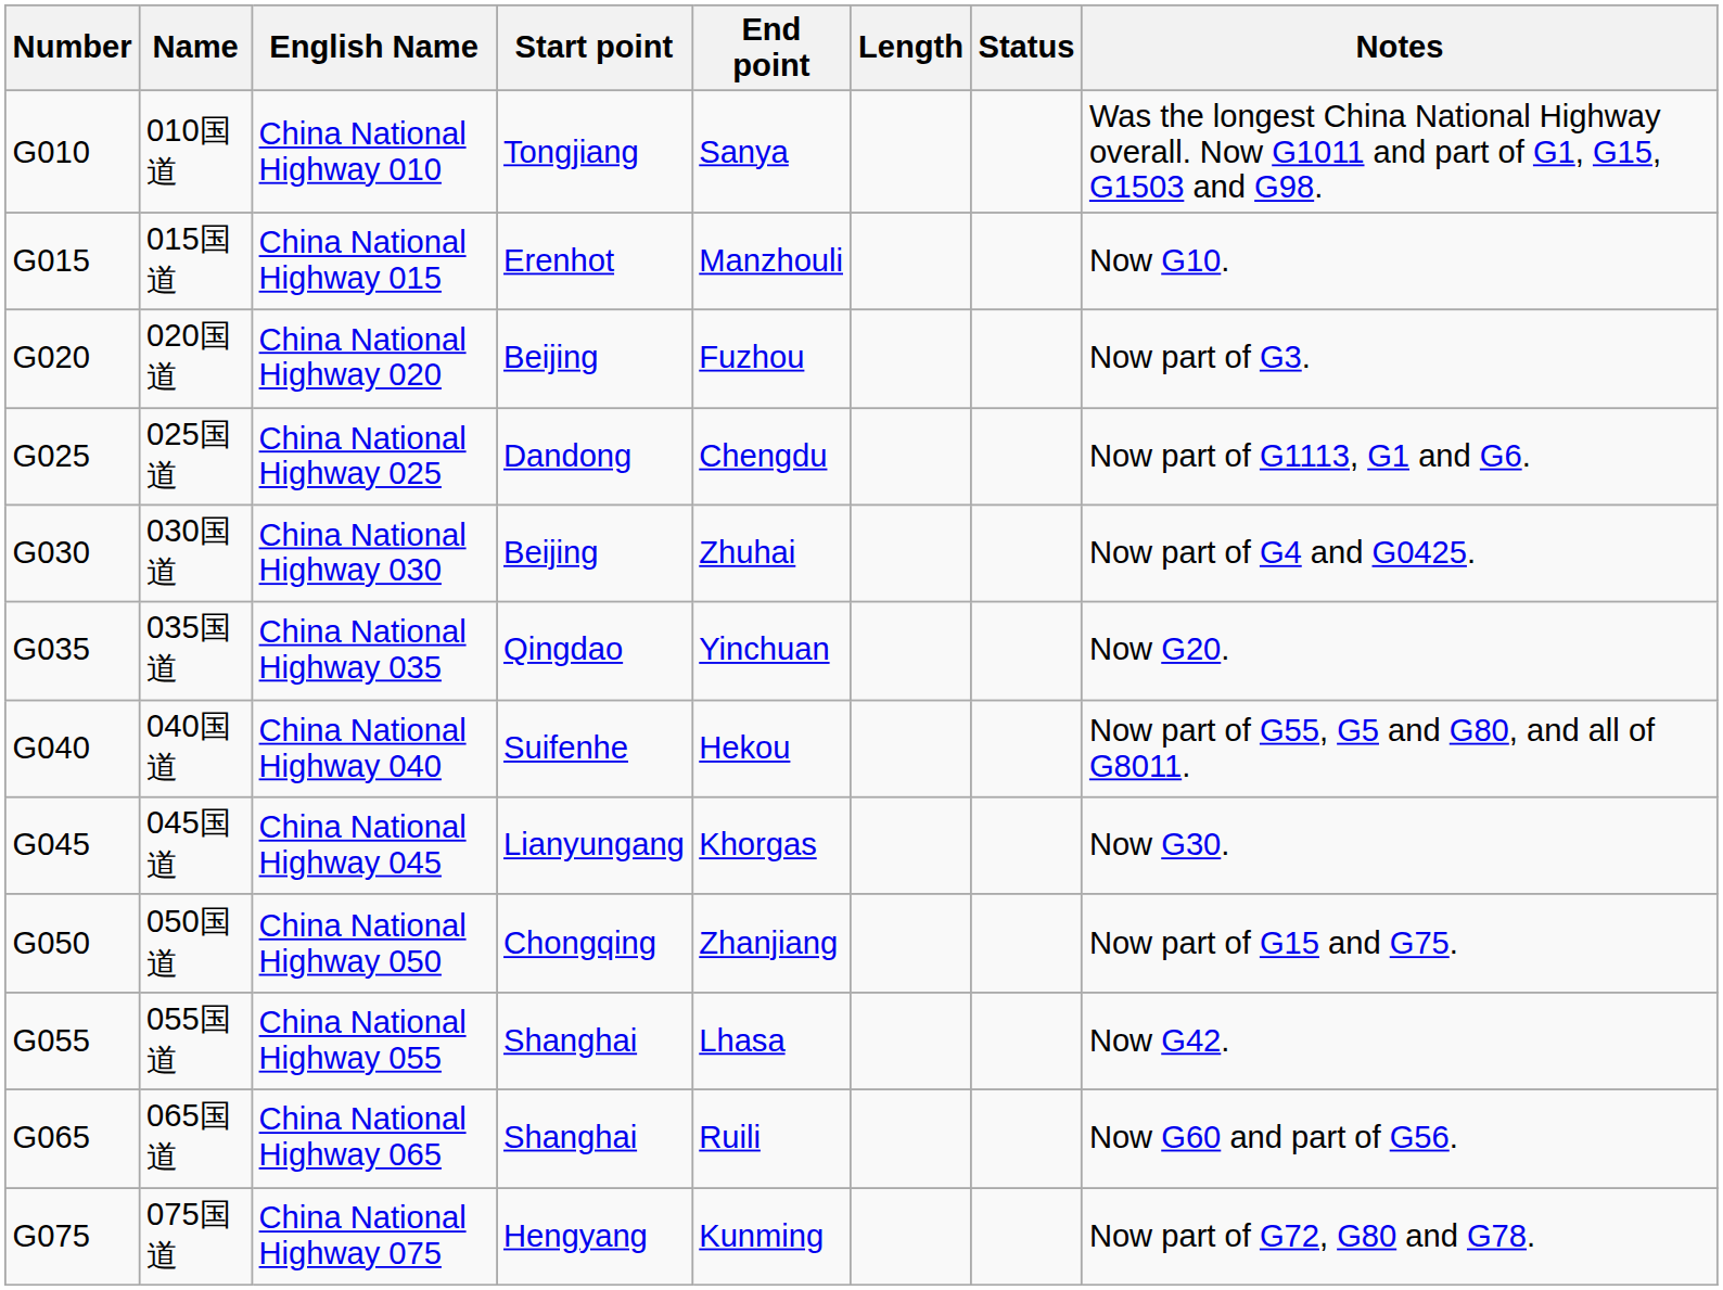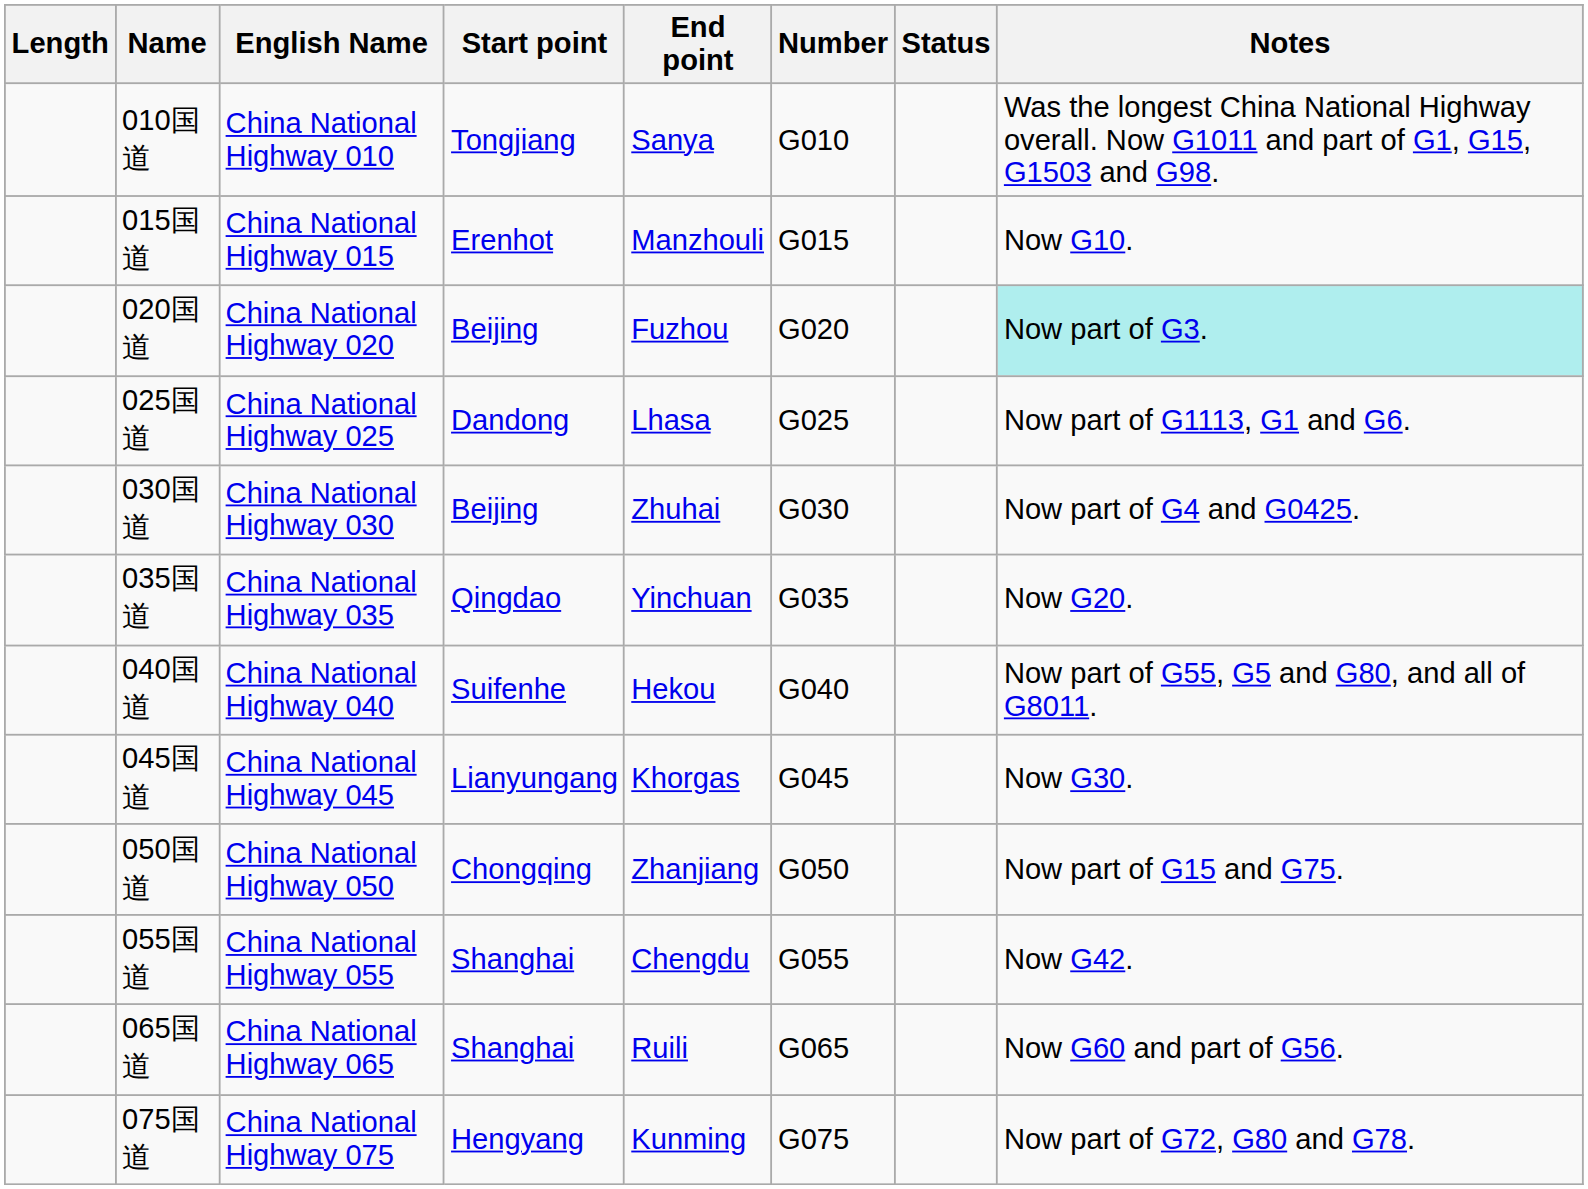 <table class="wikitable">
 <tr>
-<th>Number</th>
+<th>Length</th>
 <th>Name</th>
 <th>English Name</th>
 <th>Start point</th>
 <th>End point</th>
-<th>Length</th>
+<th>Number</th>
 <th>Status</th>
 <th>Notes</th>
 </tr>
 <tr>
-<td>G010</td>
+<td></td>
 <td>010国道</td>
 <td><a href='#'>China National Highway 010</a></td>
 <td><a href='#'>Tongjiang</a></td>
 <td><a href='#'>Sanya</a></td>
-<td></td>
+<td>G010</td>
 <td></td>
 <td>Was the longest China National Highway overall. Now <a href='#'>G1011</a> and part of <a href='#'>G1</a>, <a href='#'>G15</a>, <a href='#'>G1503</a> and <a href='#'>G98</a>.</td>
 </tr>
 <tr>
-<td>G015</td>
+<td></td>
 <td>015国道</td>
 <td><a href='#'>China National Highway 015</a></td>
 <td><a href='#'>Erenhot</a></td>
 <td><a href='#'>Manzhouli</a></td>
-<td></td>
+<td>G015</td>
 <td></td>
 <td>Now <a href='#'>G10</a>.</td>
 </tr>
 <tr>
-<td>G020</td>
+<td></td>
 <td>020国道</td>
 <td><a href='#'>China National Highway 020</a></td>
 <td><a href='#'>Beijing</a></td>
 <td><a href='#'>Fuzhou</a></td>
+<td>G020</td>
 <td></td>
-<td></td>
-<td>Now part of <a href='#'>G3</a>.</td>
+<td style="background: paleturquoise;">Now part of <a href='#'>G3</a>.</td>
 </tr>
 <tr>
-<td>G025</td>
+<td></td>
 <td>025国道</td>
 <td><a href='#'>China National Highway 025</a></td>
 <td><a href='#'>Dandong</a></td>
-<td><a href='#'>Chengdu</a></td>
-<td></td>
+<td><a href='#'>Lhasa</a></td>
+<td>G025</td>
 <td></td>
 <td>Now part of <a href='#'>G1113</a>, <a href='#'>G1</a> and <a href='#'>G6</a>.</td>
 </tr>
 <tr>
-<td>G030</td>
+<td></td>
 <td>030国道</td>
 <td><a href='#'>China National Highway 030</a></td>
 <td><a href='#'>Beijing</a></td>
 <td><a href='#'>Zhuhai</a></td>
-<td></td>
+<td>G030</td>
 <td></td>
 <td>Now part of <a href='#'>G4</a> and <a href='#'>G0425</a>.</td>
 </tr>
 <tr>
-<td>G035</td>
+<td></td>
 <td>035国道</td>
 <td><a href='#'>China National Highway 035</a></td>
 <td><a href='#'>Qingdao</a></td>
 <td><a href='#'>Yinchuan</a></td>
-<td></td>
+<td>G035</td>
 <td></td>
 <td>Now <a href='#'>G20</a>.</td>
 </tr>
 <tr>
-<td>G040</td>
+<td></td>
 <td>040国道</td>
 <td><a href='#'>China National Highway 040</a></td>
 <td><a href='#'>Suifenhe</a></td>
 <td><a href='#'>Hekou</a></td>
-<td></td>
+<td>G040</td>
 <td></td>
 <td>Now part of <a href='#'>G55</a>, <a href='#'>G5</a> and <a href='#'>G80</a>, and all of <a href='#'>G8011</a>.</td>
 </tr>
 <tr>
-<td>G045</td>
+<td></td>
 <td>045国道</td>
 <td><a href='#'>China National Highway 045</a></td>
 <td><a href='#'>Lianyungang</a></td>
 <td><a href='#'>Khorgas</a></td>
-<td></td>
+<td>G045</td>
 <td></td>
 <td>Now <a href='#'>G30</a>.</td>
 </tr>
 <tr>
-<td>G050</td>
+<td></td>
 <td>050国道</td>
 <td><a href='#'>China National Highway 050</a></td>
 <td><a href='#'>Chongqing</a></td>
 <td><a href='#'>Zhanjiang</a></td>
-<td></td>
+<td>G050</td>
 <td></td>
 <td>Now part of <a href='#'>G15</a> and <a href='#'>G75</a>.</td>
 </tr>
 <tr>
-<td>G055</td>
+<td></td>
 <td>055国道</td>
 <td><a href='#'>China National Highway 055</a></td>
 <td><a href='#'>Shanghai</a></td>
-<td><a href='#'>Lhasa</a></td>
-<td></td>
+<td><a href='#'>Chengdu</a></td>
+<td>G055</td>
 <td></td>
 <td>Now <a href='#'>G42</a>.</td>
 </tr>
 <tr>
-<td>G065</td>
+<td></td>
 <td>065国道</td>
 <td><a href='#'>China National Highway 065</a></td>
 <td><a href='#'>Shanghai</a></td>
 <td><a href='#'>Ruili</a></td>
-<td></td>
+<td>G065</td>
 <td></td>
 <td>Now <a href='#'>G60</a> and part of <a href='#'>G56</a>.</td>
 </tr>
 <tr>
-<td>G075</td>
+<td></td>
 <td>075国道</td>
 <td><a href='#'>China National Highway 075</a></td>
 <td><a href='#'>Hengyang</a></td>
 <td><a href='#'>Kunming</a></td>
-<td></td>
+<td>G075</td>
 <td></td>
 <td>Now part of <a href='#'>G72</a>, <a href='#'>G80</a> and <a href='#'>G78</a>.</td>
 </tr>
 </table>
